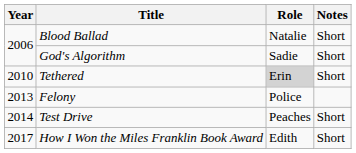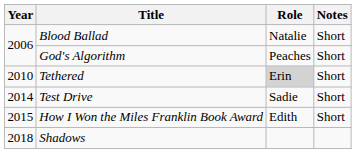 <table class="wikitable sortable">
 <tr>
 <th>Year</th>
 <th>Title</th>
 <th>Role</th>
 <th>Notes</th>
 </tr>
 <tr>
 <td rowspan="2">2006</td>
 <td><em>Blood Ballad</em></td>
 <td>Natalie</td>
 <td>Short</td>
 </tr>
 <tr>
 <td><em>God's Algorithm</em></td>
-<td>Sadie</td>
+<td>Peaches</td>
 <td>Short</td>
 </tr>
 <tr>
 <td>2010</td>
 <td><em>Tethered</em></td>
 <td style="background: lightgrey;">Erin</td>
 <td>Short</td>
 </tr>
 <tr>
-<td>2013</td>
-<td><em>Felony</em></td>
-<td>Police</td>
-<td></td>
-</tr>
-<tr>
 <td>2014</td>
 <td><em>Test Drive</em></td>
-<td>Peaches</td>
+<td>Sadie</td>
 <td>Short</td>
 </tr>
 <tr>
-<td>2017</td>
+<td>2015</td>
 <td><em>How I Won the Miles Franklin Book Award</em></td>
 <td>Edith</td>
 <td>Short</td>
 </tr>
+<tr>
+<td>2018</td>
+<td><em>Shadows</em></td>
+<td></td>
+<td></td>
+</tr>
 </table>
